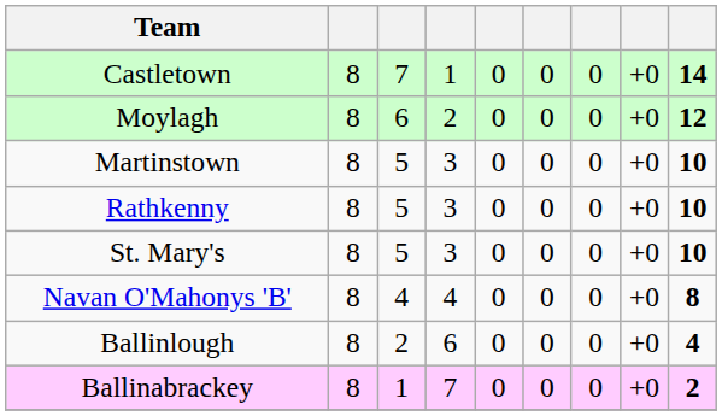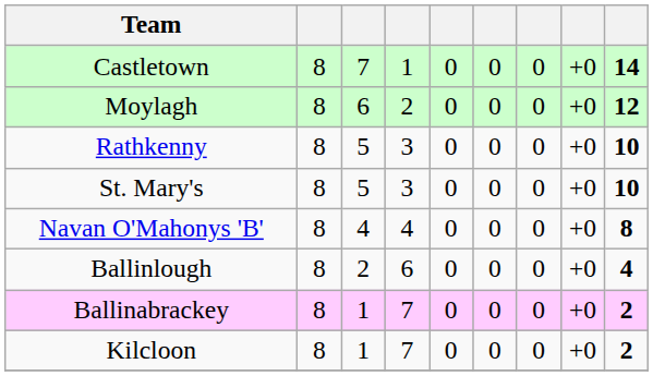 <table class="wikitable" style="text-align:center">
 <tr>
 <th width="175">Team</th>
 <th width="20"></th>
 <th width="20"></th>
 <th width="20"></th>
 <th width="20"></th>
 <th width="20"></th>
 <th width="20"></th>
 <th width="20"></th>
 <th width="20"></th>
 </tr>
 <tr style="background:#cfc;">
 <td>Castletown</td>
 <td>8</td>
 <td>7</td>
 <td>1</td>
 <td>0</td>
 <td>0</td>
 <td>0</td>
 <td>+0</td>
 <td><strong>14</strong></td>
 </tr>
 <tr style="background:#cfc;">
 <td>Moylagh</td>
 <td>8</td>
 <td>6</td>
 <td>2</td>
 <td>0</td>
 <td>0</td>
 <td>0</td>
 <td>+0</td>
 <td><strong>12</strong></td>
-</tr>
-<tr>
-<td>Martinstown</td>
-<td>8</td>
-<td>5</td>
-<td>3</td>
-<td>0</td>
-<td>0</td>
-<td>0</td>
-<td>+0</td>
-<td><strong>10</strong></td>
 </tr>
 <tr>
 <td><a href='#'>Rathkenny</a></td>
 <td>8</td>
 <td>5</td>
 <td>3</td>
 <td>0</td>
 <td>0</td>
 <td>0</td>
 <td>+0</td>
 <td><strong>10</strong></td>
 </tr>
 <tr>
 <td>St. Mary's</td>
 <td>8</td>
 <td>5</td>
 <td>3</td>
 <td>0</td>
 <td>0</td>
 <td>0</td>
 <td>+0</td>
 <td><strong>10</strong></td>
 </tr>
 <tr>
 <td><a href='#'>Navan O'Mahonys 'B'</a></td>
 <td>8</td>
 <td>4</td>
 <td>4</td>
 <td>0</td>
 <td>0</td>
 <td>0</td>
 <td>+0</td>
 <td><strong>8</strong></td>
 </tr>
 <tr>
 <td>Ballinlough</td>
 <td>8</td>
 <td>2</td>
 <td>6</td>
 <td>0</td>
 <td>0</td>
 <td>0</td>
 <td>+0</td>
 <td><strong>4</strong></td>
 </tr>
 <tr style="background:#fcf;">
 <td>Ballinabrackey</td>
 <td>8</td>
 <td>1</td>
 <td>7</td>
 <td>0</td>
 <td>0</td>
 <td>0</td>
 <td>+0</td>
 <td><strong>2</strong></td>
 </tr>
 <tr>
+<td>Kilcloon</td>
+<td>8</td>
+<td>1</td>
+<td>7</td>
+<td>0</td>
+<td>0</td>
+<td>0</td>
+<td>+0</td>
+<td><strong>2</strong></td>
+</tr>
+<tr>
 </tr>
 </table>
